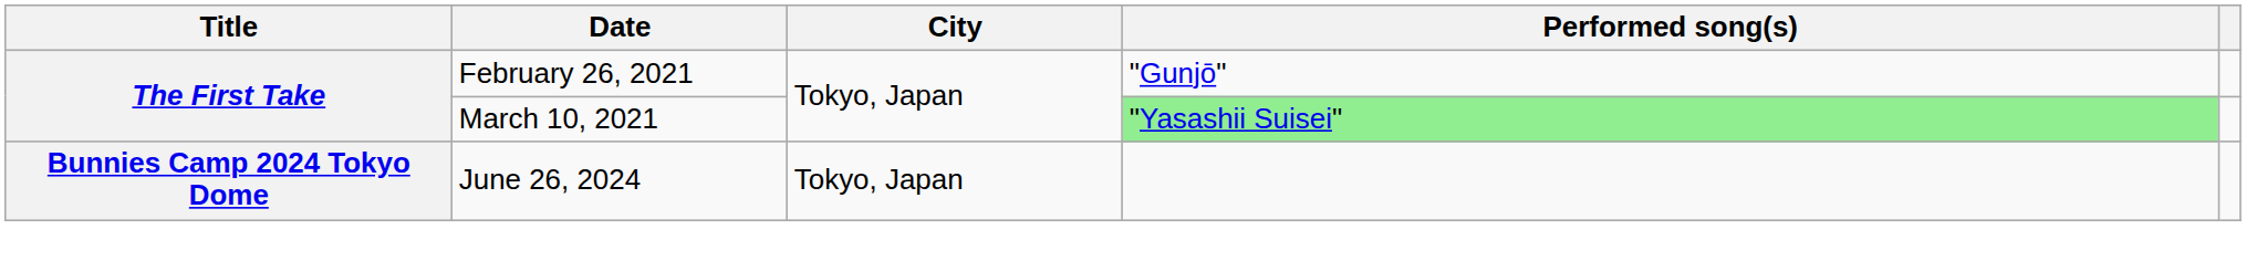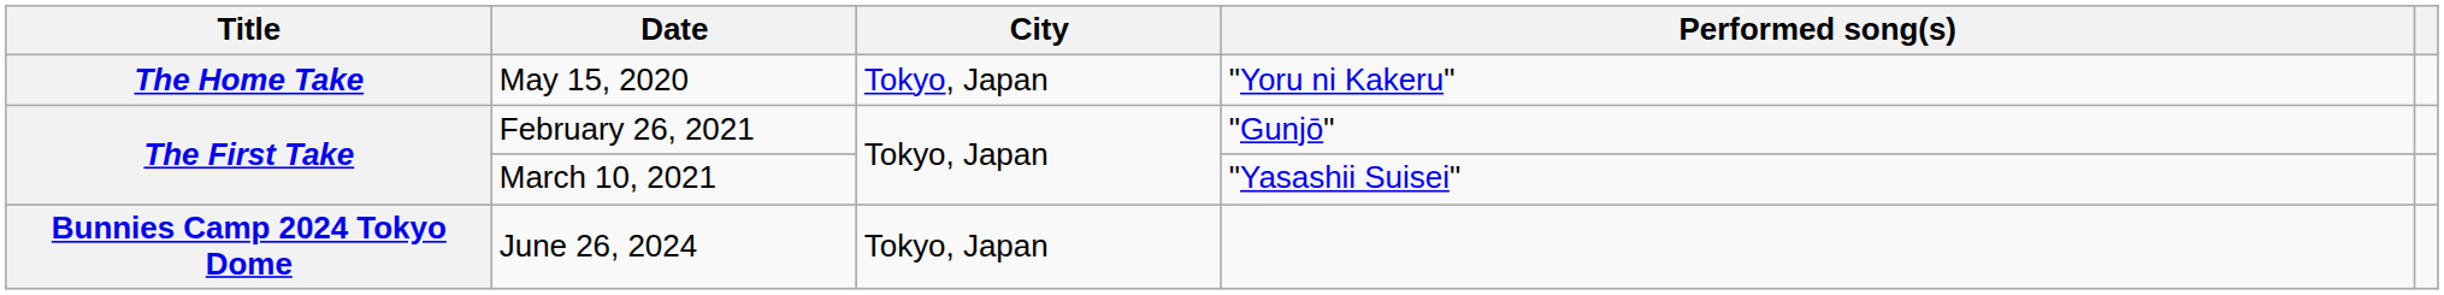 <table class="wikitable sortable plainrowheaders">
 <tr>
 <th style="width:20%">Title</th>
 <th style="width:15%">Date</th>
 <th style="width:15%">City</th>
 <th>Performed song(s)</th>
 <th style="width:1%" class="unsortable"></th>
+</tr>
+<tr>
+<th scope="row"><em><a href='#'>The Home Take</a></em></th>
+<td>May 15, 2020</td>
+<td><a href='#'>Tokyo</a>, Japan</td>
+<td>"<a href='#'>Yoru ni Kakeru</a>"</td>
+<td style="text-align:center"></td>
 </tr>
 <tr>
 <th scope="row" rowspan="2"><em><a href='#'>The First Take</a></em></th>
 <td>February 26, 2021</td>
 <td rowspan="2">Tokyo, Japan</td>
 <td>"<a href='#'>Gunjō</a>"</td>
 <td style="text-align:center"></td>
 </tr>
 <tr>
 <td>March 10, 2021</td>
-<td style="background: lightgreen;">"<a href='#'>Yasashii Suisei</a>"</td>
+<td>"<a href='#'>Yasashii Suisei</a>"</td>
 <td style="text-align:center"></td>
 </tr>
 <tr>
 <th scope="row"><a href='#'>Bunnies Camp 2024 Tokyo Dome</a></th>
 <td>June 26, 2024</td>
 <td>Tokyo, Japan</td>
 <td></td>
 <td style="text-align:center"></td>
 </tr>
 </table>
